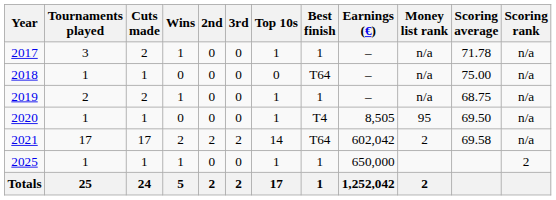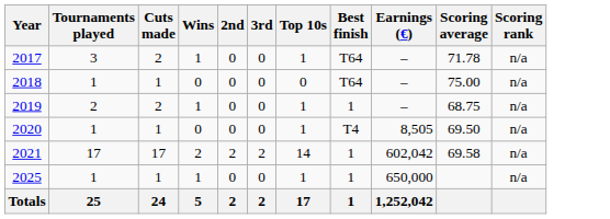 <table class="wikitable" style="text-align:center; font-size: 95%;">
 <tr>
 <th>Year</th>
 <th>Tournaments <br>played</th>
 <th>Cuts <br>made</th>
 <th>Wins</th>
 <th>2nd</th>
 <th>3rd</th>
 <th>Top 10s</th>
 <th>Best <br>finish</th>
 <th>Earnings<br>(<a href='#'>€</a>)</th>
-<th>Money <br>list rank</th>
 <th>Scoring <br>average</th>
 <th>Scoring<br>rank</th>
 </tr>
 <tr>
 <td><a href='#'>2017</a></td>
 <td>3</td>
 <td>2</td>
 <td>1</td>
 <td>0</td>
 <td>0</td>
 <td>1</td>
-<td>1</td>
+<td>T64</td>
 <td>–</td>
-<td>n/a</td>
 <td>71.78</td>
 <td>n/a</td>
 </tr>
 <tr>
 <td><a href='#'>2018</a></td>
 <td>1</td>
 <td>1</td>
 <td>0</td>
 <td>0</td>
 <td>0</td>
 <td>0</td>
 <td>T64</td>
 <td>–</td>
-<td>n/a</td>
 <td>75.00</td>
 <td>n/a</td>
 </tr>
 <tr>
 <td><a href='#'>2019</a></td>
 <td>2</td>
 <td>2</td>
 <td>1</td>
 <td>0</td>
 <td>0</td>
 <td>1</td>
 <td>1</td>
 <td>–</td>
-<td>n/a</td>
 <td>68.75</td>
 <td>n/a</td>
 </tr>
 <tr>
 <td><a href='#'>2020</a></td>
 <td>1</td>
 <td>1</td>
 <td>0</td>
 <td>0</td>
 <td>0</td>
 <td>1</td>
 <td>T4</td>
 <td align=right>8,505</td>
-<td>95</td>
 <td>69.50</td>
 <td>n/a</td>
 </tr>
 <tr>
 <td><a href='#'>2021</a></td>
 <td>17</td>
 <td>17</td>
 <td>2</td>
 <td>2</td>
 <td>2</td>
 <td>14</td>
-<td>T64</td>
+<td>1</td>
 <td align=right>602,042</td>
-<td>2</td>
 <td>69.58</td>
 <td>n/a</td>
 </tr>
 <tr>
 <td><a href='#'>2025</a></td>
 <td>1</td>
 <td>1</td>
 <td>1</td>
 <td>0</td>
 <td>0</td>
 <td>1</td>
 <td>1</td>
 <td align=right>650,000</td>
 <td></td>
-<td></td>
-<td>2</td>
+<td>n/a</td>
 </tr>
 <tr>
 <th>Totals</th>
 <th>25</th>
 <th>24</th>
 <th>5</th>
 <th>2</th>
 <th>2</th>
 <th>17</th>
 <th>1</th>
 <th>1,252,042</th>
-<th>2</th>
 <th></th>
 <th></th>
 </tr>
 </table>
